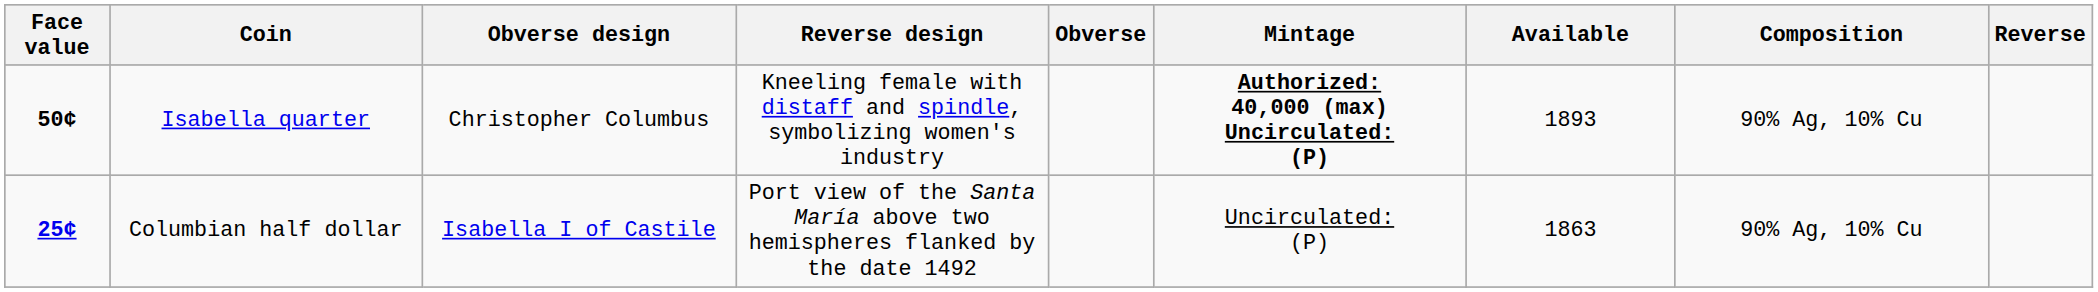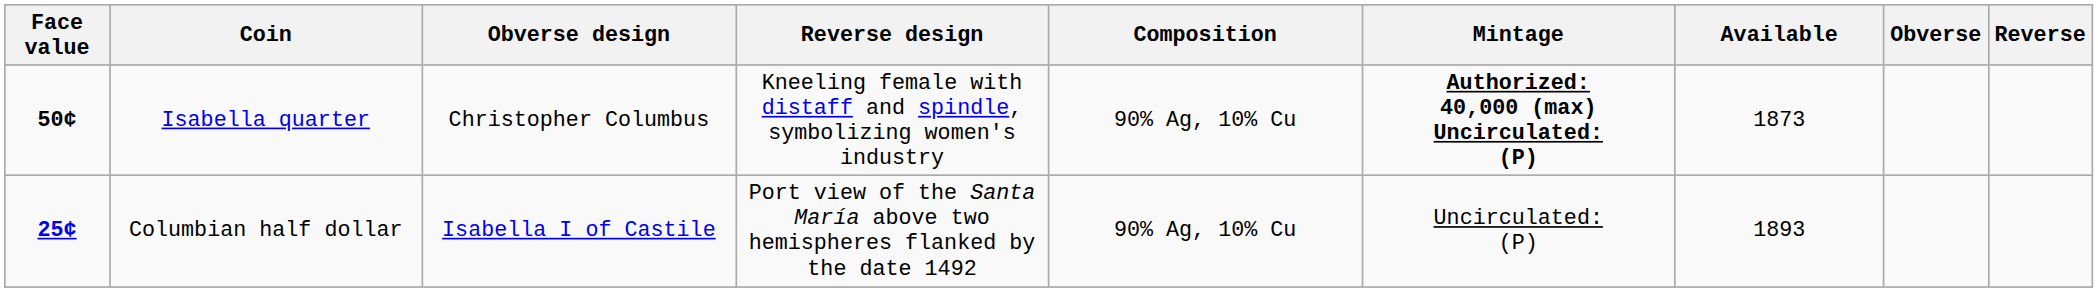 <table class="wikitable">
 <tr>
 <th width="5%">Face value</th>
 <th width="15%">Coin</th>
 <th width="15%">Obverse design</th>
 <th width="15%">Reverse design</th>
-<th>Obverse</th>
+<th width="15%">Composition</th>
 <th width="15%">Mintage</th>
 <th width="10%">Available</th>
-<th width="15%">Composition</th>
+<th>Obverse</th>
 <th>Reverse</th>
 </tr>
 <tr>
 <td align="center"><strong>50¢</strong></td>
 <td align="center"><a href='#'>Isabella quarter</a></td>
 <td align="center">Christopher Columbus</td>
 <td align="center">Kneeling female with <a href='#'>distaff</a> and <a href='#'>spindle</a>, symbolizing women's industry</td>
+<td align="center">90% Ag, 10% Cu</td>
+<td align="center"><strong><u>Authorized:</u><br>40,000 (max)<br><u>Uncirculated:</u><br> (P)</strong></td>
+<td align="center">1873</td>
 <td></td>
-<td align="center"><strong><u>Authorized:</u><br>40,000 (max)<br><u>Uncirculated:</u><br> (P)</strong></td>
-<td align="center">1893</td>
-<td align="center">90% Ag, 10% Cu</td>
 <td></td>
 </tr>
 <tr>
 <td align="center"><strong><a href='#'>25¢</a></strong></td>
 <td align="center">Columbian half dollar</td>
 <td align="center"><a href='#'>Isabella I of Castile</a></td>
 <td align="center">Port view of the <em>Santa María</em> above two hemispheres flanked by the date 1492</td>
+<td align="center">90% Ag, 10% Cu</td>
+<td align="center"><u>Uncirculated:</u><br> (P)</td>
+<td align="center">1893</td>
 <td></td>
-<td align="center"><u>Uncirculated:</u><br> (P)</td>
-<td align="center">1863</td>
-<td align="center">90% Ag, 10% Cu</td>
 <td></td>
 </tr>
 </table>
